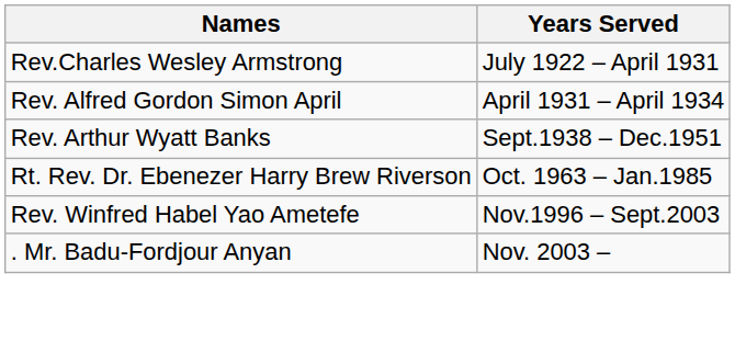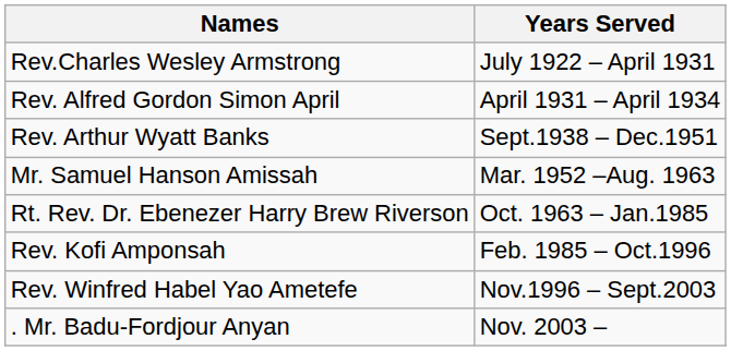 <table class="wikitable">
 <tr>
 <th>Names</th>
 <th>Years Served</th>
 </tr>
 <tr>
 <td>Rev.Charles Wesley Armstrong</td>
 <td>July 1922 – April 1931</td>
 </tr>
 <tr>
 <td>Rev. Alfred Gordon Simon April</td>
 <td>April 1931 – April 1934</td>
 </tr>
 <tr>
 <td>Rev. Arthur Wyatt Banks</td>
 <td>Sept.1938 – Dec.1951</td>
 </tr>
 <tr>
+<td>Mr. Samuel Hanson Amissah</td>
+<td>Mar. 1952 –Aug. 1963</td>
+</tr>
+<tr>
 <td>Rt. Rev. Dr. Ebenezer Harry Brew Riverson</td>
 <td>Oct. 1963 – Jan.1985</td>
+</tr>
+<tr>
+<td>Rev. Kofi Amponsah</td>
+<td>Feb. 1985 – Oct.1996</td>
 </tr>
 <tr>
 <td>Rev. Winfred Habel Yao Ametefe</td>
 <td>Nov.1996 – Sept.2003</td>
 </tr>
 <tr>
 <td>. Mr. Badu-Fordjour Anyan</td>
 <td>Nov. 2003 –</td>
 </tr>
 </table>
